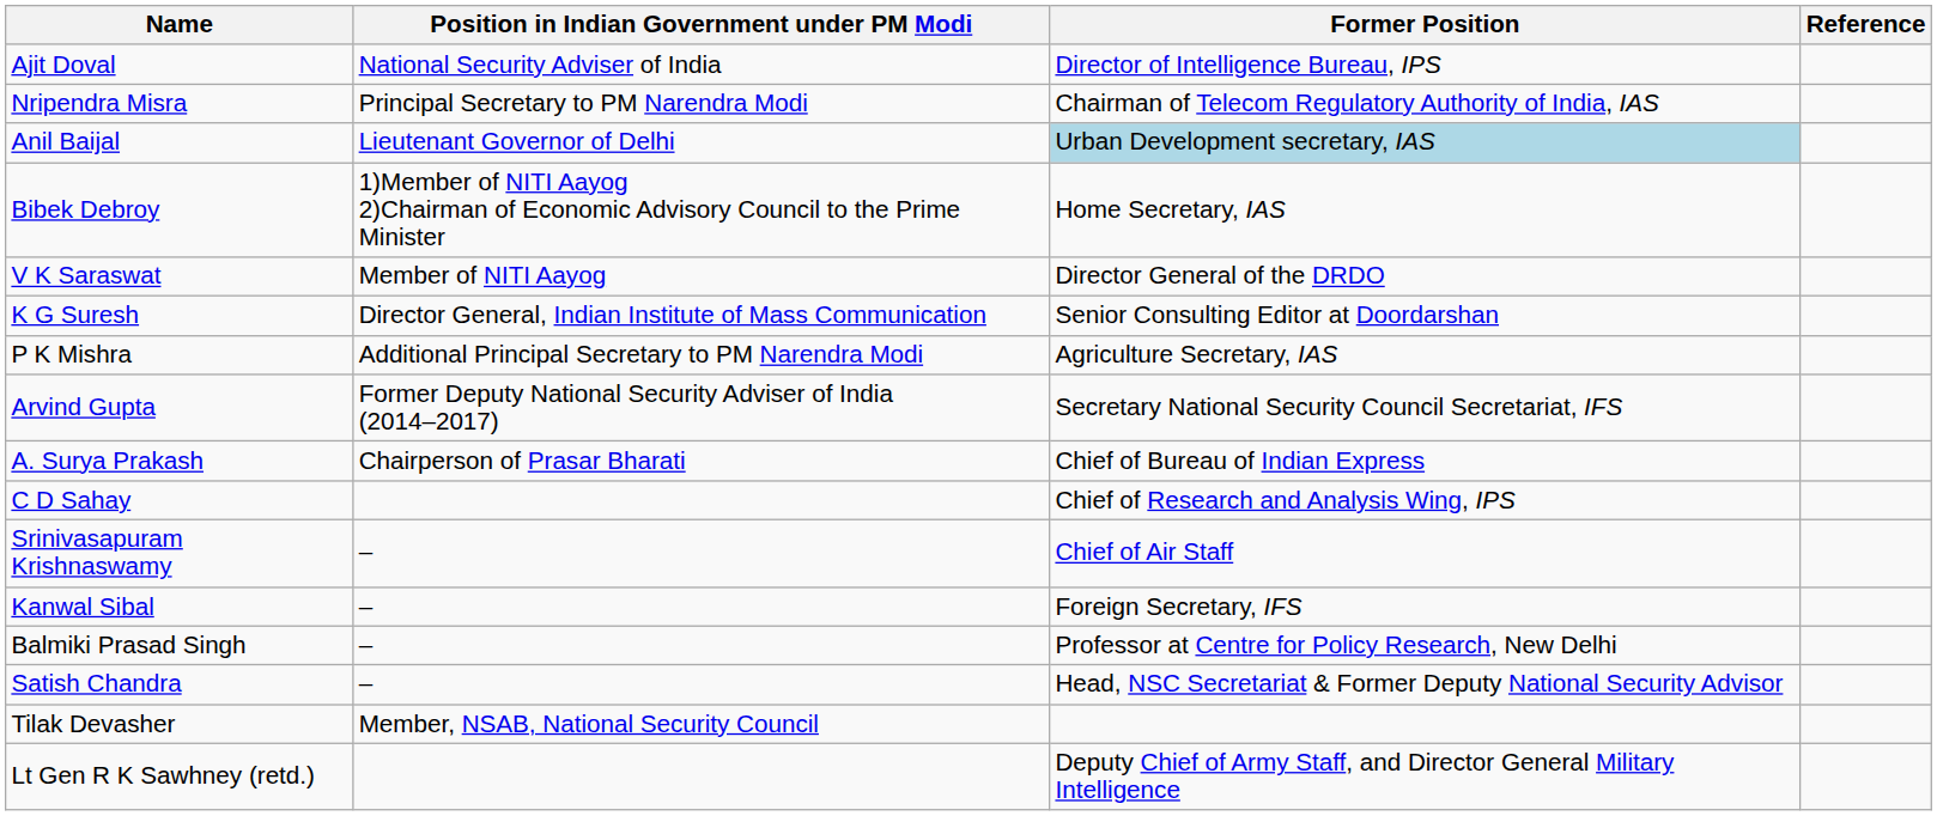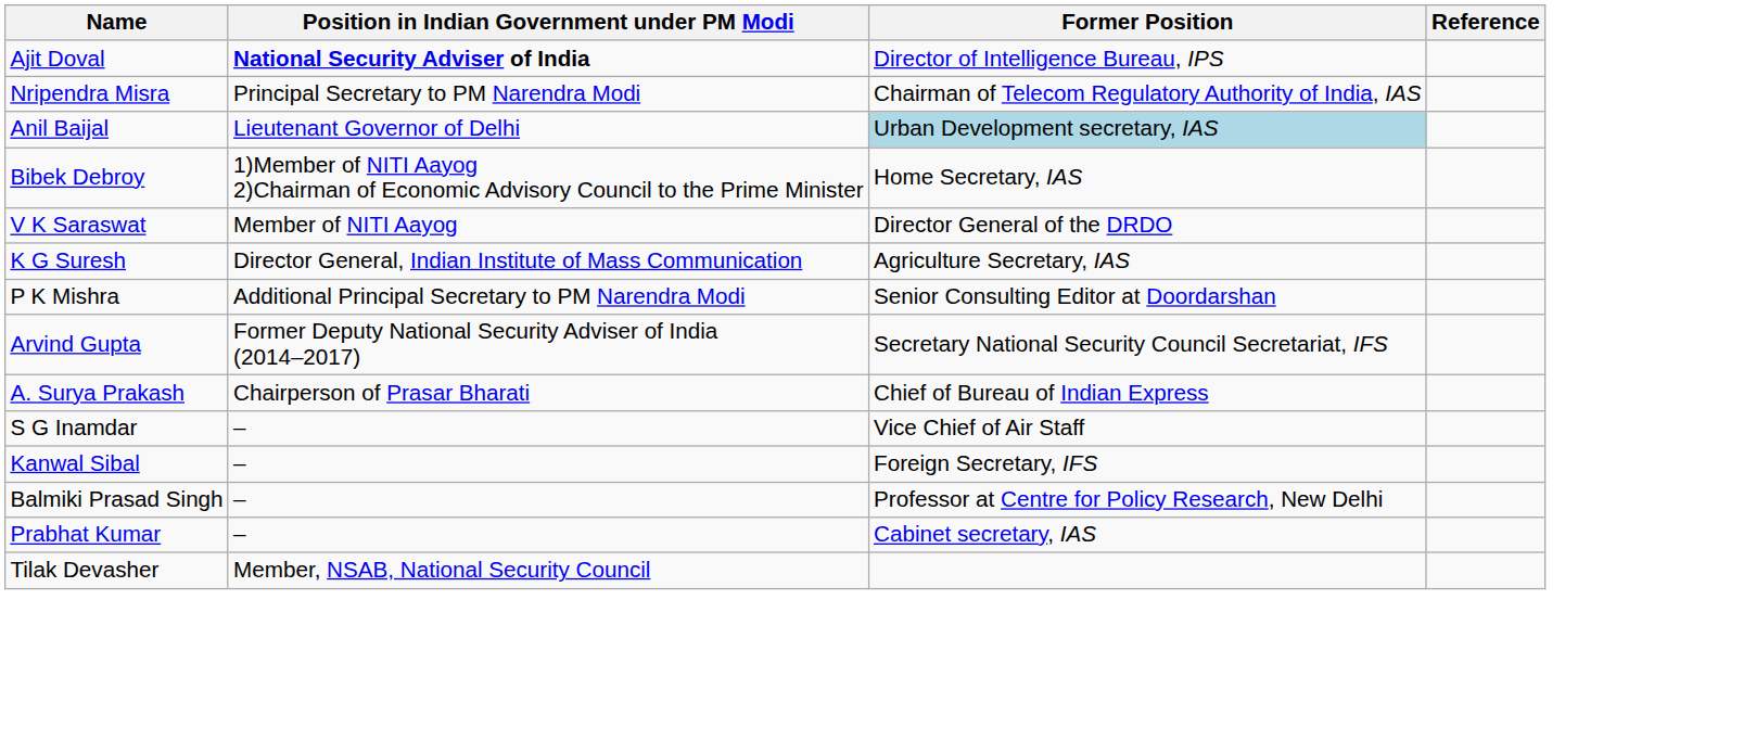 <table class="wikitable">
 <tr>
 <th>Name</th>
 <th>Position in Indian Government under PM <a href='#'>Modi</a></th>
 <th>Former Position</th>
 <th>Reference</th>
 </tr>
 <tr>
 <td><a href='#'>Ajit Doval</a></td>
-<td><a href='#'>National Security Adviser</a> of India</td>
+<td><strong><a href='#'>National Security Adviser</a> of India</strong></td>
 <td><a href='#'>Director of Intelligence Bureau</a>, <em>IPS</em></td>
 <td></td>
 </tr>
 <tr>
 <td><a href='#'>Nripendra Misra</a></td>
 <td>Principal Secretary to PM <a href='#'>Narendra Modi</a></td>
 <td>Chairman of <a href='#'>Telecom Regulatory Authority of India</a>, <em>IAS</em></td>
 <td></td>
 </tr>
 <tr>
 <td><a href='#'>Anil Baijal</a></td>
 <td><a href='#'>Lieutenant Governor of Delhi</a></td>
 <td style="background: lightblue;">Urban Development secretary, <em>IAS</em></td>
 <td></td>
 </tr>
 <tr>
 <td><a href='#'>Bibek Debroy</a></td>
 <td>1)Member of <a href='#'>NITI Aayog</a><br>2)Chairman of Economic Advisory Council to the Prime Minister</td>
 <td>Home Secretary, <em>IAS</em></td>
 <td></td>
 </tr>
 <tr>
 <td><a href='#'>V K Saraswat</a></td>
 <td>Member of <a href='#'>NITI Aayog</a></td>
 <td>Director General of the <a href='#'>DRDO</a></td>
 <td></td>
 </tr>
 <tr>
 <td><a href='#'>K G Suresh</a></td>
 <td>Director General, <a href='#'>Indian Institute of Mass Communication</a></td>
-<td>Senior Consulting Editor at <a href='#'>Doordarshan</a></td>
+<td>Agriculture Secretary, <em>IAS</em></td>
 <td></td>
 </tr>
 <tr>
 <td>P K Mishra</td>
 <td>Additional Principal Secretary to PM <a href='#'>Narendra Modi</a></td>
-<td>Agriculture Secretary, <em>IAS</em></td>
+<td>Senior Consulting Editor at <a href='#'>Doordarshan</a></td>
 <td></td>
 </tr>
 <tr>
 <td><a href='#'>Arvind Gupta</a></td>
 <td>Former Deputy National Security Adviser of India<br>(2014–2017)</td>
 <td>Secretary National Security Council Secretariat, <em>IFS</em></td>
 <td></td>
 </tr>
 <tr>
 <td><a href='#'>A. Surya Prakash</a></td>
 <td>Chairperson of <a href='#'>Prasar Bharati</a></td>
 <td>Chief of Bureau of <a href='#'>Indian Express</a></td>
 <td></td>
 </tr>
 <tr>
-<td><a href='#'>C D Sahay</a></td>
-<td></td>
-<td>Chief of <a href='#'>Research and Analysis Wing</a>, <em>IPS</em></td>
-<td></td>
-</tr>
-<tr>
-<td><a href='#'>Srinivasapuram Krishnaswamy</a></td>
+<td>S G Inamdar</td>
 <td>–</td>
-<td><a href='#'>Chief of Air Staff</a></td>
+<td>Vice Chief of Air Staff</td>
 <td></td>
 </tr>
 <tr>
 <td><a href='#'>Kanwal Sibal</a></td>
 <td>–</td>
 <td>Foreign Secretary, <em>IFS</em></td>
 <td></td>
 </tr>
 <tr>
 <td>Balmiki Prasad Singh</td>
 <td>–</td>
 <td>Professor at <a href='#'>Centre for Policy Research</a>, New Delhi</td>
 <td></td>
 </tr>
 <tr>
-<td><a href='#'>Satish Chandra</a></td>
+<td><a href='#'>Prabhat Kumar</a></td>
 <td>–</td>
-<td>Head, <a href='#'>NSC Secretariat</a> & Former Deputy <a href='#'>National Security Advisor</a></td>
+<td><a href='#'>Cabinet secretary</a>, <em>IAS</em></td>
 <td></td>
 </tr>
 <tr>
 <td>Tilak Devasher</td>
 <td>Member, <a href='#'>NSAB, National Security Council</a></td>
 <td></td>
 <td></td>
 </tr>
-<tr>
-<td>Lt Gen R K Sawhney (retd.)</td>
-<td></td>
-<td>Deputy <a href='#'>Chief of Army Staff</a>, and Director General <a href='#'>Military Intelligence</a></td>
-<td></td>
-</tr>
 </table>
